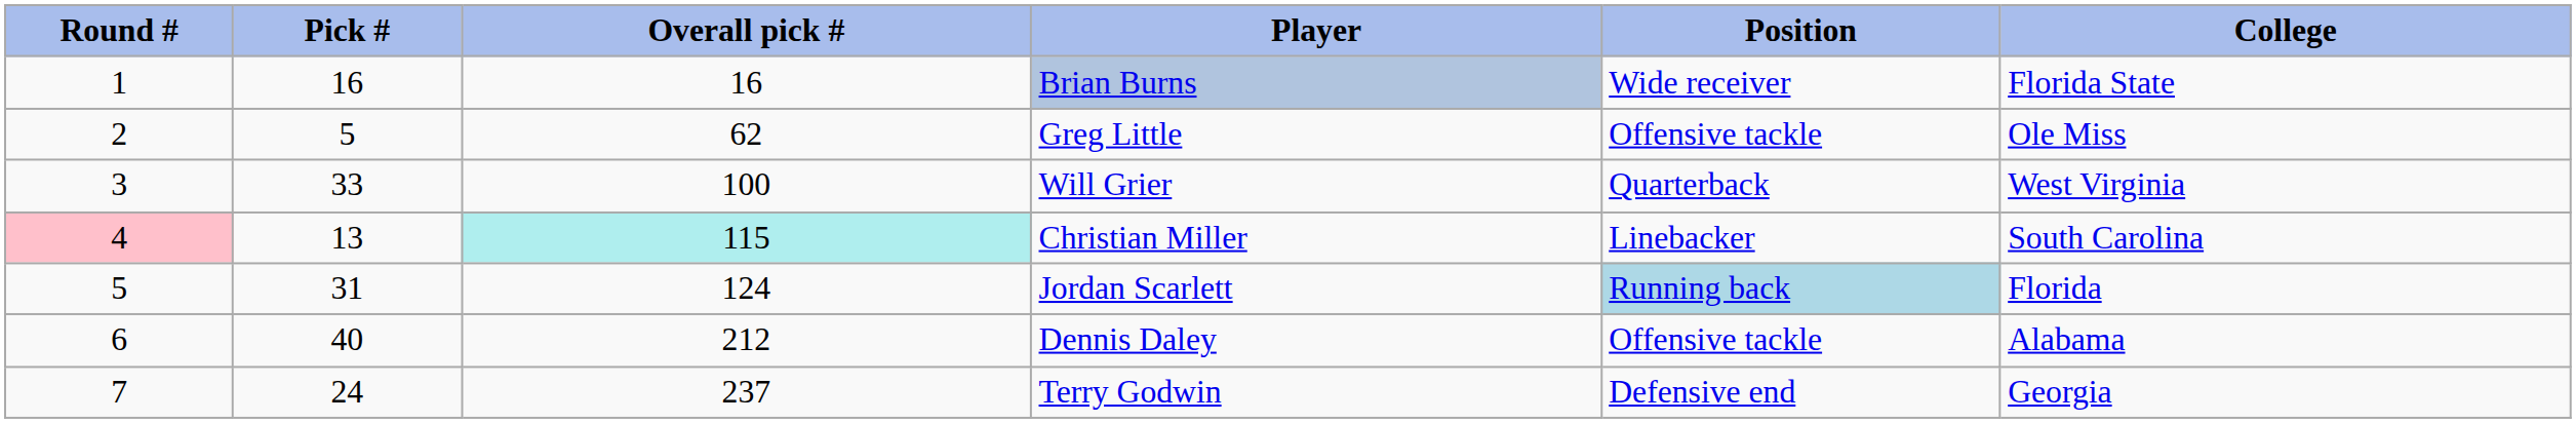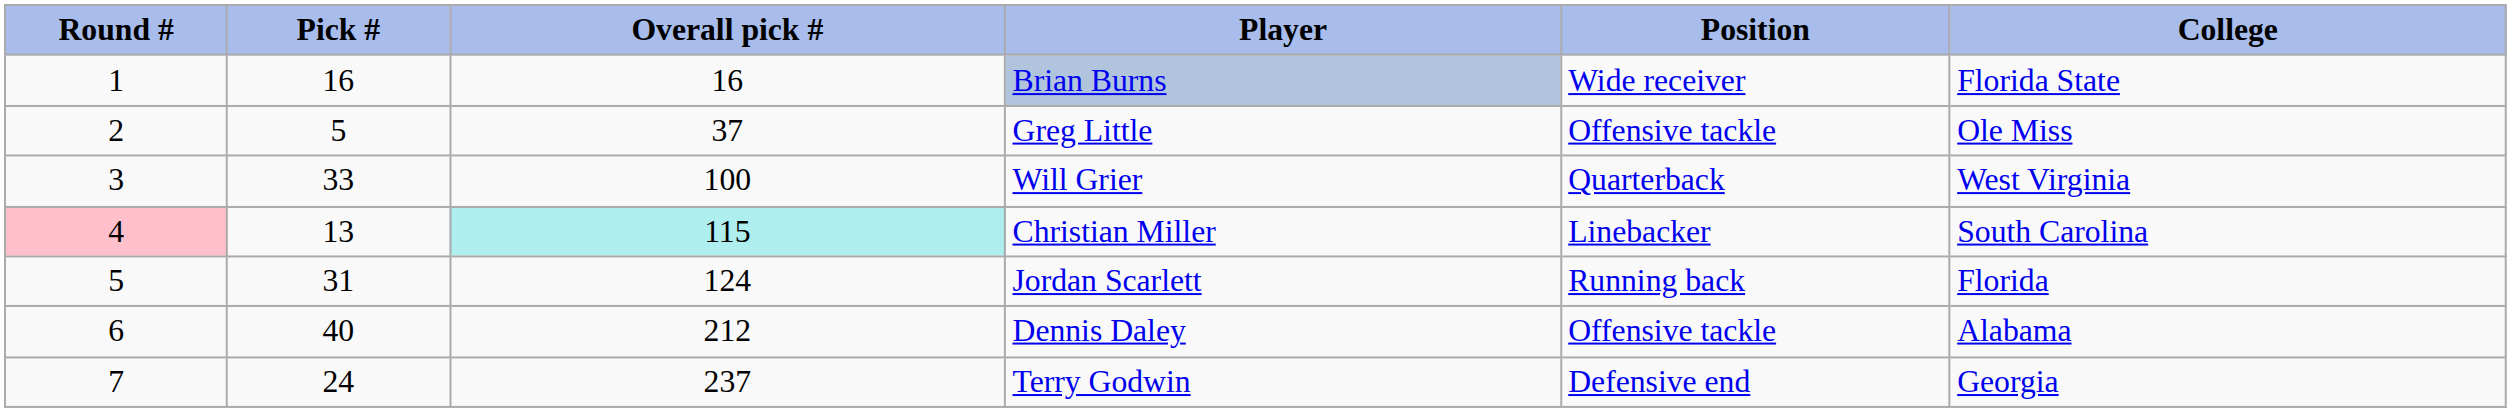 <table class="wikitable" style="width: 100%">
 <tr>
 <th style="background:#A8BDEC;" width="8%">Round #</th>
 <th style="background:#A8BDEC;" width="8%">Pick #</th>
 <th style="background:#A8BDEC;" width="20%">Overall pick #</th>
 <th style="background:#A8BDEC;" width="20%">Player</th>
 <th style="background:#A8BDEC;" width="14%">Position</th>
 <th style="background:#A8BDEC;" width="20%">College</th>
 </tr>
 <tr>
 <td align="center">1</td>
 <td align="center">16</td>
 <td align="center">16</td>
 <td bgcolor=lightsteelblue><a href='#'>Brian Burns</a></td>
 <td><a href='#'>Wide receiver</a></td>
 <td><a href='#'>Florida State</a></td>
 </tr>
 <tr>
 <td align="center">2</td>
 <td align="center">5</td>
-<td align="center">62</td>
+<td align="center">37</td>
 <td><a href='#'>Greg Little</a></td>
 <td><a href='#'>Offensive tackle</a></td>
 <td><a href='#'>Ole Miss</a></td>
 </tr>
 <tr>
 <td align="center">3</td>
 <td align="center">33</td>
 <td align="center">100</td>
 <td><a href='#'>Will Grier</a></td>
 <td><a href='#'>Quarterback</a></td>
 <td><a href='#'>West Virginia</a></td>
 </tr>
 <tr>
 <td align="center" style="background: pink;">4</td>
 <td align="center">13</td>
 <td align="center" style="background: paleturquoise;">115</td>
 <td><a href='#'>Christian Miller</a></td>
 <td><a href='#'>Linebacker</a></td>
 <td><a href='#'>South Carolina</a></td>
 </tr>
 <tr>
 <td align="center">5</td>
 <td align="center">31</td>
 <td align="center">124</td>
 <td><a href='#'>Jordan Scarlett</a></td>
-<td style="background: lightblue;"><a href='#'>Running back</a></td>
+<td><a href='#'>Running back</a></td>
 <td><a href='#'>Florida</a></td>
 </tr>
 <tr>
 <td align="center">6</td>
 <td align="center">40</td>
 <td align="center">212</td>
 <td><a href='#'>Dennis Daley</a></td>
 <td><a href='#'>Offensive tackle</a></td>
 <td><a href='#'>Alabama</a></td>
 </tr>
 <tr>
 <td align="center">7</td>
 <td align="center">24</td>
 <td align="center">237</td>
 <td><a href='#'>Terry Godwin</a></td>
 <td><a href='#'>Defensive end</a></td>
 <td><a href='#'>Georgia</a></td>
 </tr>
 </table>
